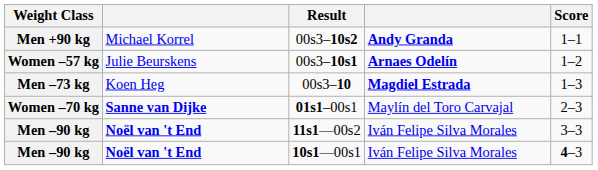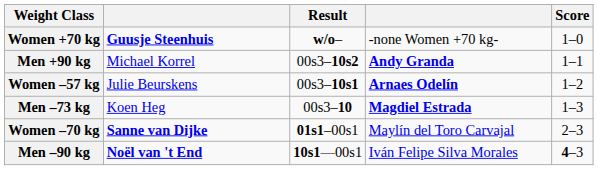 <table class="wikitable">
 <tr>
 <th>Weight Class</th>
 <th style="width: 200px;"></th>
 <th>Result</th>
 <th style="width: 200px;"></th>
 <th>Score</th>
+</tr>
+<tr>
+<th>Women +70 kg</th>
+<td><strong><a href='#'>Guusje Steenhuis</a></strong></td>
+<td align=center><strong>w/o</strong>–</td>
+<td>-none Women +70 kg-</td>
+<td align=center>1–0</td>
 </tr>
 <tr>
 <th>Men +90 kg</th>
 <td><a href='#'>Michael Korrel</a></td>
 <td align=center>00s3–<strong>10s2</strong></td>
 <td><strong><a href='#'>Andy Granda</a></strong></td>
 <td align=center>1–1</td>
 </tr>
 <tr>
 <th>Women –57 kg</th>
 <td><a href='#'>Julie Beurskens</a></td>
 <td align=center>00s3–<strong>10s1</strong></td>
 <td><strong><a href='#'>Arnaes Odelín</a></strong></td>
 <td align=center>1–2</td>
 </tr>
 <tr>
 <th>Men –73 kg</th>
 <td><a href='#'>Koen Heg</a></td>
 <td align=center>00s3–<strong>10</strong></td>
 <td><strong><a href='#'>Magdiel Estrada</a></strong></td>
 <td align=center>1–3</td>
 </tr>
 <tr>
 <th>Women –70 kg</th>
 <td><strong><a href='#'>Sanne van Dijke</a></strong></td>
 <td align=center><strong>01s1</strong>–00s1</td>
 <td><a href='#'>Maylín del Toro Carvajal</a></td>
 <td align=center>2–3</td>
 </tr>
 <tr>
 <th>Men –90 kg</th>
 <td><strong><a href='#'>Noël van 't End</a></strong></td>
-<td align=center><strong>11s1</strong>—00s2</td>
-<td><a href='#'>Iván Felipe Silva Morales</a></td>
-<td align=center>3–3</td>
-</tr>
-<tr>
-<th>Men –90 kg</th>
-<td><strong><a href='#'>Noël van 't End</a></strong></td>
 <td align=center><strong>10s1</strong>—00s1</td>
 <td><a href='#'>Iván Felipe Silva Morales</a></td>
 <td align=center><strong>4</strong>–3</td>
 </tr>
 </table>
